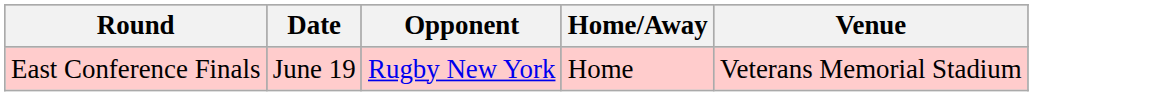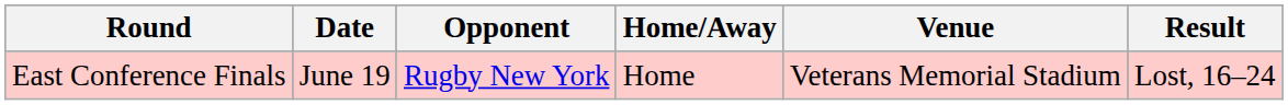 <table class="wikitable">
 <tr>
 <th>Round</th>
 <th>Date</th>
 <th>Opponent</th>
 <th>Home/Away</th>
 <th>Venue</th>
+<th>Result</th>
 </tr>
 <tr bgcolor="FFCCCC">
 <td>East Conference Finals</td>
 <td>June 19</td>
 <td><a href='#'>Rugby New York</a></td>
 <td>Home</td>
 <td>Veterans Memorial Stadium</td>
+<td>Lost, 16–24</td>
 </tr>
 </table>
